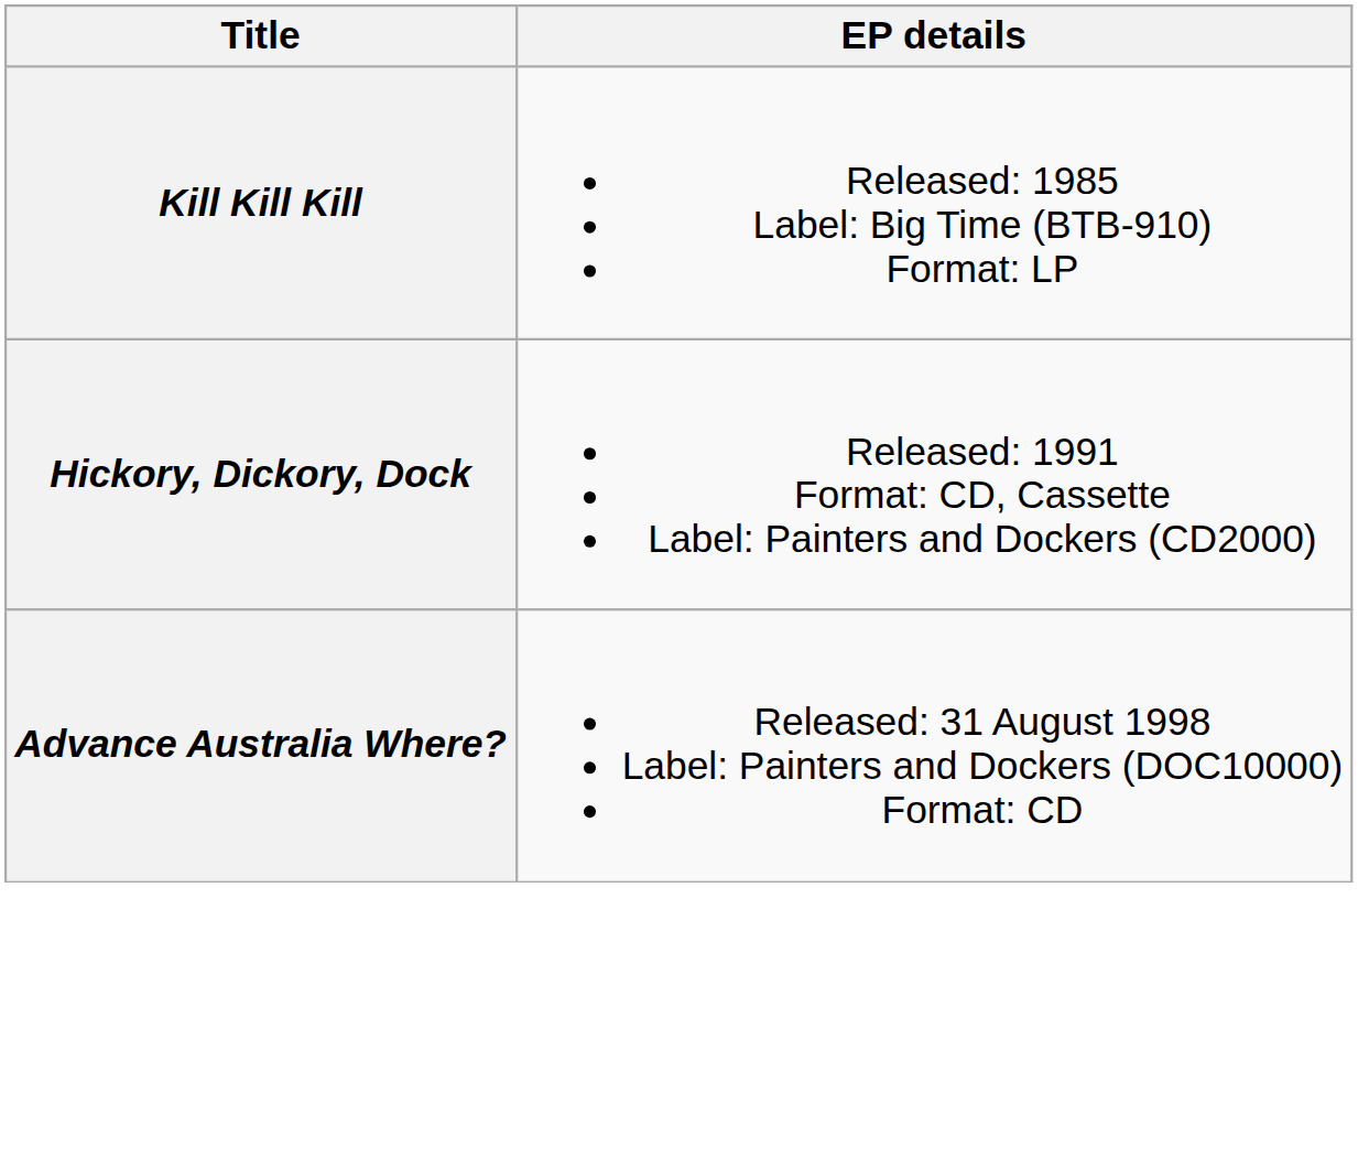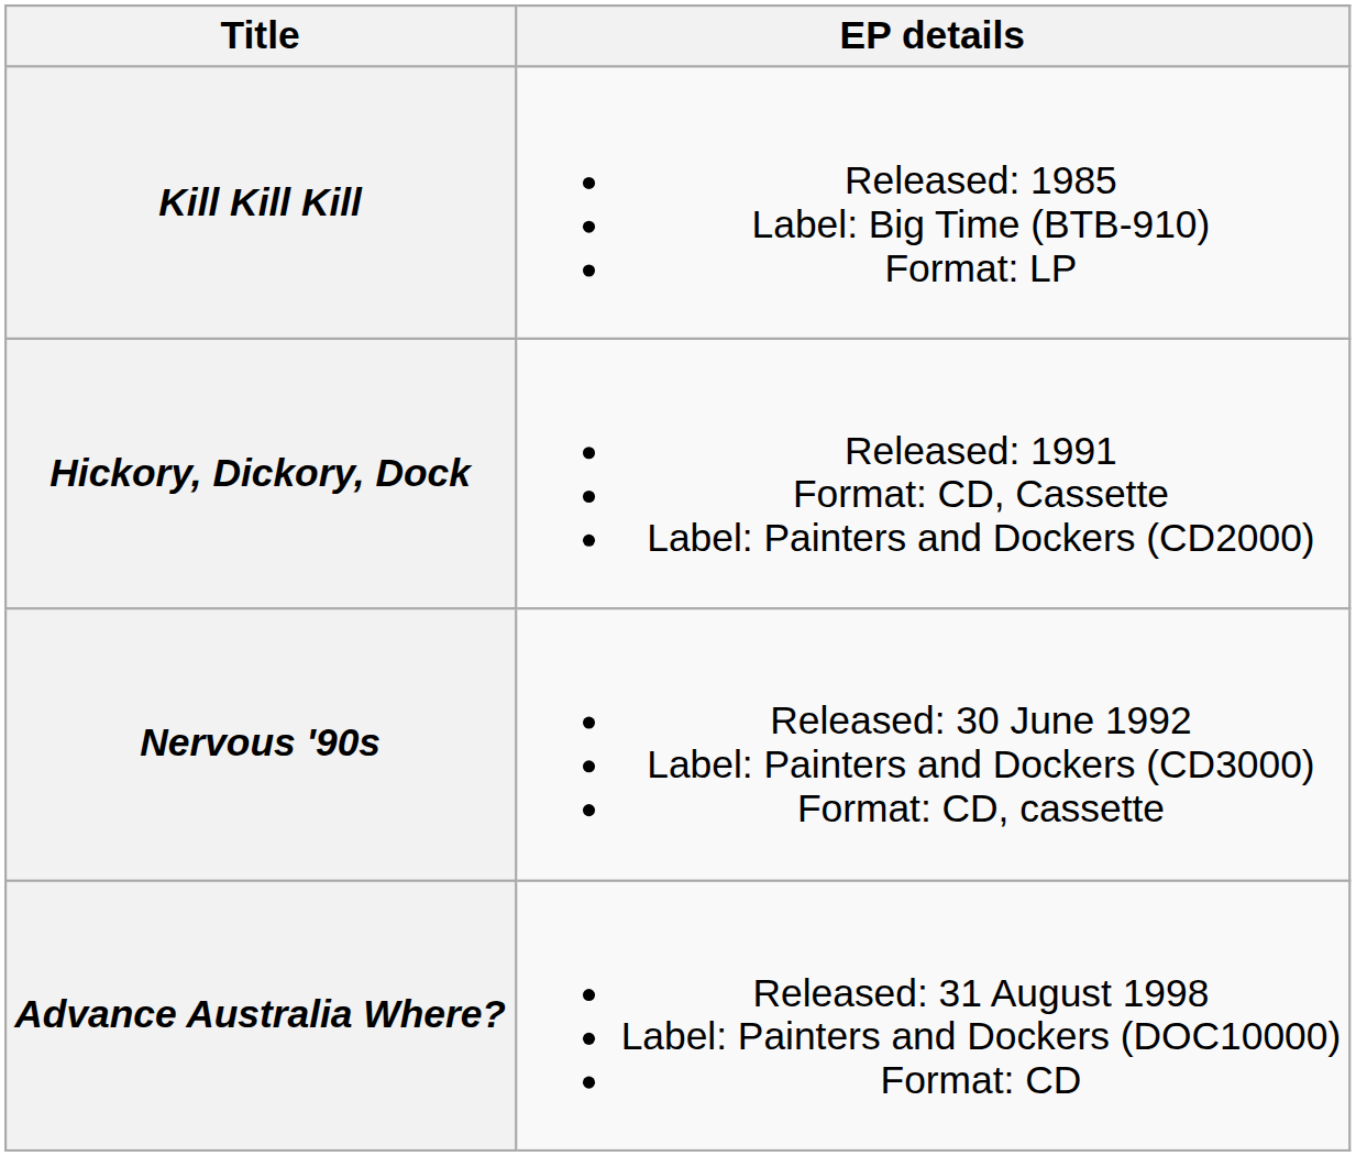 <table class="wikitable plainrowheaders" style="text-align:center;" border="1">
 <tr>
 <th>Title</th>
 <th>EP details</th>
 </tr>
 <tr>
 <th scope="row"><em>Kill Kill Kill</em></th>
 <td><br><ul><li>Released: 1985</li><li>Label: Big Time (BTB-910)</li><li>Format: LP</li></ul></td>
 </tr>
 <tr>
 <th scope="row"><em>Hickory, Dickory, Dock</em></th>
 <td><br><ul><li>Released: 1991</li><li>Format: CD, Cassette</li><li>Label: Painters and Dockers (CD2000)</li></ul></td>
 </tr>
 <tr>
+<th scope="row"><em>Nervous '90s</em></th>
+<td><br><ul><li>Released: 30 June 1992</li><li>Label: Painters and Dockers (CD3000)</li><li>Format: CD, cassette</li></ul></td>
+</tr>
+<tr>
 <th scope="row"><em>Advance Australia Where?</em></th>
 <td><br><ul><li>Released: 31 August 1998</li><li>Label: Painters and Dockers (DOC10000)</li><li>Format: CD</li></ul></td>
 </tr>
 </table>
